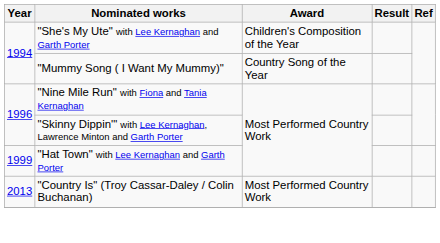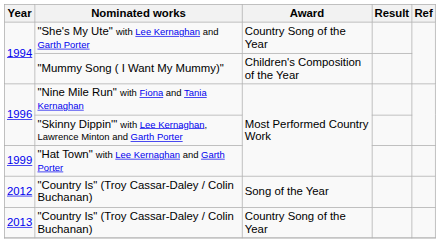 <table class="wikitable">
 <tr>
 <th>Year</th>
 <th>Nominated works</th>
 <th>Award</th>
 <th>Result</th>
 <th>Ref</th>
 </tr>
 <tr>
 <td rowspan="2"><a href='#'>1994</a></td>
 <td>"She's My Ute" <small>with <a href='#'>Lee Kernaghan</a> and <a href='#'>Garth Porter</a></small></td>
-<td>Children's Composition of the Year</td>
+<td>Country Song of the Year</td>
 <td></td>
 <td rowspan="2"></td>
 </tr>
 <tr>
 <td>"Mummy Song ( I Want My Mummy)"</td>
-<td>Country Song of the Year</td>
+<td>Children's Composition of the Year</td>
 <td></td>
 </tr>
 <tr>
 <td rowspan="2"><a href='#'>1996</a></td>
 <td>"Nine Mile Run" <small>with <a href='#'>Fiona</a> and <a href='#'>Tania Kernaghan</a></small></td>
 <td rowspan="3">Most Performed Country Work</td>
 <td></td>
 <td rowspan="2"></td>
 </tr>
 <tr>
 <td>"Skinny Dippin'" <small>with <a href='#'>Lee Kernaghan</a>, Lawrence Minton and <a href='#'>Garth Porter</a></small></td>
 <td></td>
 </tr>
 <tr>
 <td><a href='#'>1999</a></td>
 <td>"Hat Town" <small>with <a href='#'>Lee Kernaghan</a> and <a href='#'>Garth Porter</a></small></td>
 <td></td>
 <td></td>
 </tr>
 <tr>
+<td><a href='#'>2012</a></td>
+<td>"Country Is" (Troy Cassar-Daley / Colin Buchanan)</td>
+<td>Song of the Year</td>
+<td></td>
+<td></td>
+</tr>
+<tr>
 <td><a href='#'>2013</a></td>
 <td>"Country Is" (Troy Cassar-Daley / Colin Buchanan)</td>
-<td>Most Performed Country Work</td>
+<td>Country Song of the Year</td>
 <td></td>
 <td></td>
 </tr>
 <tr>
 </tr>
 </table>
